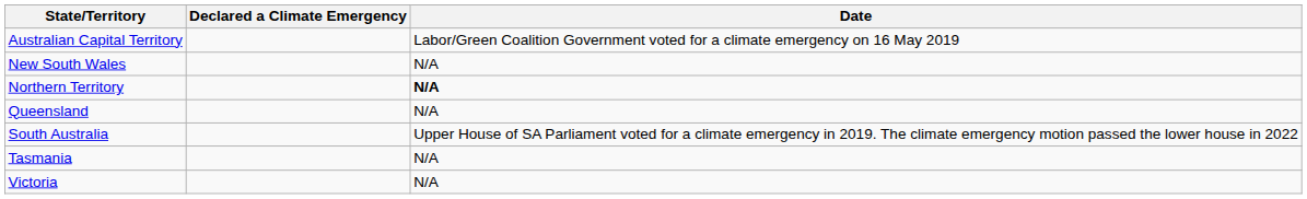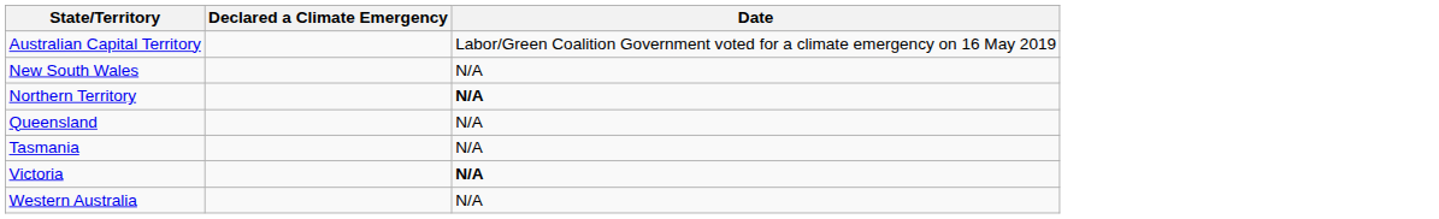 <table class="wikitable">
 <tr>
 <th>State/Territory</th>
 <th>Declared a Climate Emergency</th>
 <th>Date</th>
 </tr>
 <tr>
 <td><a href='#'>Australian Capital Territory</a></td>
 <td></td>
 <td>Labor/Green Coalition Government voted for a climate emergency on 16 May 2019</td>
 </tr>
 <tr>
 <td><a href='#'>New South Wales</a></td>
 <td></td>
 <td>N/A</td>
 </tr>
 <tr>
 <td><a href='#'>Northern Territory</a></td>
 <td></td>
 <td><strong>N/A</strong></td>
 </tr>
 <tr>
 <td><a href='#'>Queensland</a></td>
 <td></td>
 <td>N/A</td>
 </tr>
 <tr>
-<td><a href='#'>South Australia</a></td>
-<td></td>
-<td>Upper House of SA Parliament voted for a climate emergency in 2019. The climate emergency motion passed the lower house in 2022</td>
-</tr>
-<tr>
 <td><a href='#'>Tasmania</a></td>
 <td></td>
 <td>N/A</td>
 </tr>
 <tr>
 <td><a href='#'>Victoria</a></td>
 <td></td>
+<td><strong>N/A</strong></td>
+</tr>
+<tr>
+<td><a href='#'>Western Australia</a></td>
+<td></td>
 <td>N/A</td>
 </tr>
 </table>
